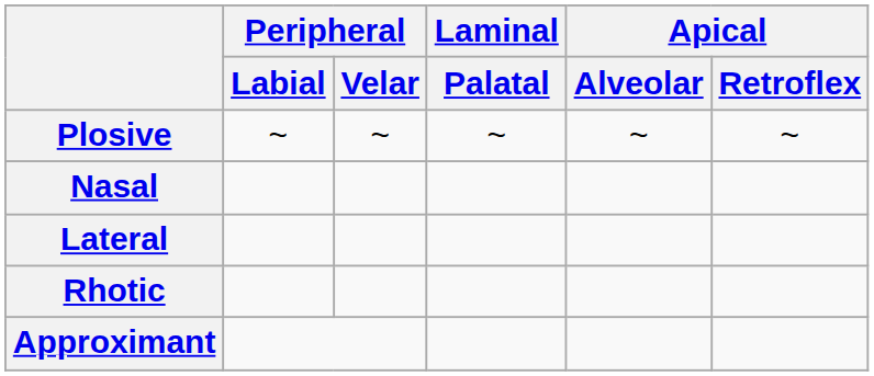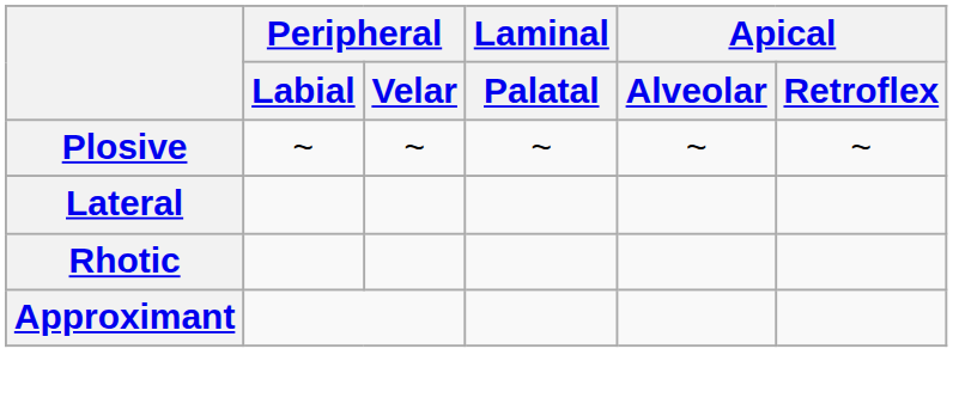 <table class="wikitable" style="text-align:center">
 <tr>
 <th rowspan="2"></th>
 <th colspan="2"><a href='#'>Peripheral</a></th>
 <th><a href='#'>Laminal</a></th>
 <th colspan="2"><a href='#'>Apical</a></th>
 </tr>
 <tr>
 <th><a href='#'>Labial</a></th>
 <th><a href='#'>Velar</a></th>
 <th><a href='#'>Palatal</a></th>
 <th><a href='#'>Alveolar</a></th>
 <th><a href='#'>Retroflex</a></th>
 </tr>
 <tr>
 <th><a href='#'>Plosive</a></th>
 <td>~</td>
 <td>~</td>
 <td>~</td>
 <td>~</td>
 <td>~</td>
-</tr>
-<tr>
-<th><a href='#'>Nasal</a></th>
-<td></td>
-<td></td>
-<td></td>
-<td></td>
-<td></td>
 </tr>
 <tr>
 <th><a href='#'>Lateral</a></th>
 <td></td>
 <td></td>
 <td></td>
 <td></td>
 <td></td>
 </tr>
 <tr>
 <th><a href='#'>Rhotic</a></th>
 <td></td>
 <td></td>
 <td></td>
 <td></td>
 <td></td>
 </tr>
 <tr>
 <th><a href='#'>Approximant</a></th>
 <td colspan="2"></td>
 <td></td>
 <td></td>
 <td></td>
 </tr>
 </table>
